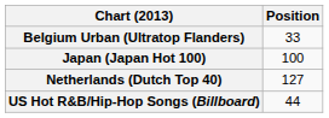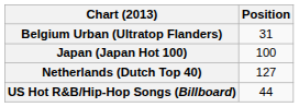 <table class="wikitable sortable plainrowheaders">
 <tr>
 <th>Chart (2013)</th>
 <th>Position</th>
 </tr>
 <tr>
 <th scope="row">Belgium Urban (Ultratop Flanders)</th>
-<td align="center">33</td>
+<td align="center">31</td>
 </tr>
 <tr>
 <th scope="row">Japan (Japan Hot 100)</th>
 <td align="center">100</td>
 </tr>
 <tr>
 <th scope="row">Netherlands (Dutch Top 40)</th>
 <td align="center">127</td>
 </tr>
 <tr>
 <th scope="row">US Hot R&B/Hip-Hop Songs (<em>Billboard</em>)</th>
 <td align="center">44</td>
 </tr>
 </table>
